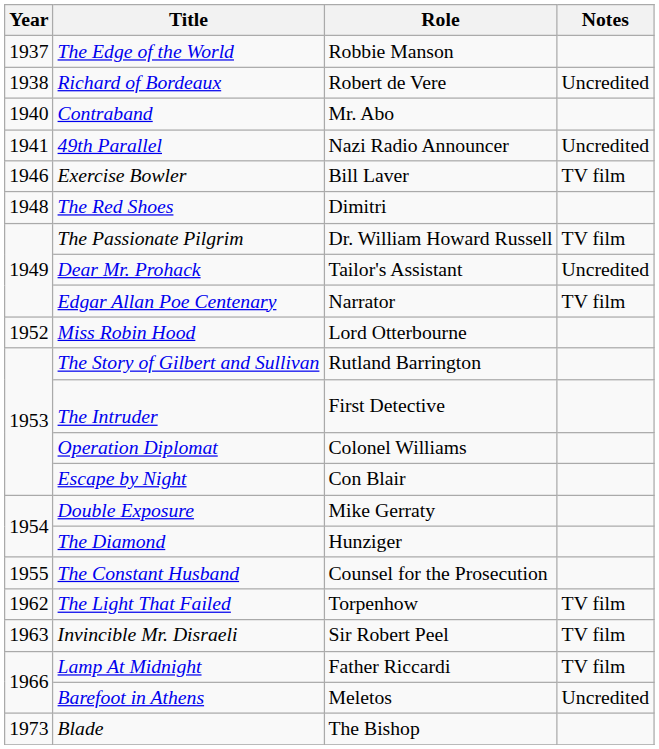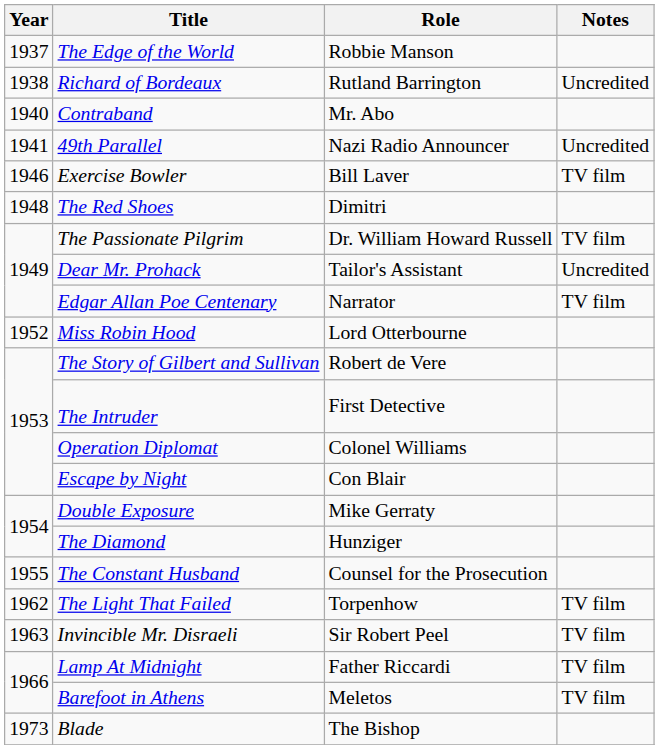 <table class="wikitable">
 <tr>
 <th>Year</th>
 <th>Title</th>
 <th>Role</th>
 <th>Notes</th>
 </tr>
 <tr>
 <td>1937</td>
 <td><em><a href='#'>The Edge of the World</a></em></td>
 <td>Robbie Manson</td>
 <td></td>
 </tr>
 <tr>
 <td>1938</td>
 <td><em><a href='#'>Richard of Bordeaux</a></em></td>
-<td>Robert de Vere</td>
+<td>Rutland Barrington</td>
 <td>Uncredited</td>
 </tr>
 <tr>
 <td>1940</td>
 <td><em><a href='#'>Contraband</a></em></td>
 <td>Mr. Abo</td>
 <td></td>
 </tr>
 <tr>
 <td>1941</td>
 <td><em><a href='#'>49th Parallel</a></em></td>
 <td>Nazi Radio Announcer</td>
 <td>Uncredited</td>
 </tr>
 <tr>
 <td>1946</td>
 <td><em>Exercise Bowler</em></td>
 <td>Bill Laver</td>
 <td>TV film</td>
 </tr>
 <tr>
 <td>1948</td>
 <td><em><a href='#'>The Red Shoes</a></em></td>
 <td>Dimitri</td>
 <td></td>
 </tr>
 <tr>
 <td rowspan="3">1949</td>
 <td><em>The Passionate Pilgrim</em></td>
 <td>Dr. William Howard Russell</td>
 <td>TV film</td>
 </tr>
 <tr>
 <td><em><a href='#'>Dear Mr. Prohack</a></em></td>
 <td>Tailor's Assistant</td>
 <td>Uncredited</td>
 </tr>
 <tr>
 <td><em><a href='#'>Edgar Allan Poe Centenary</a></em></td>
 <td>Narrator</td>
 <td>TV film</td>
 </tr>
 <tr>
 <td>1952</td>
 <td><em><a href='#'>Miss Robin Hood</a></em></td>
 <td>Lord Otterbourne</td>
 <td></td>
 </tr>
 <tr>
 <td rowspan="4">1953</td>
 <td><em><a href='#'>The Story of Gilbert and Sullivan</a></em></td>
-<td>Rutland Barrington</td>
+<td>Robert de Vere</td>
 <td></td>
 </tr>
 <tr>
 <td><br><em><a href='#'>The Intruder</a></em></td>
 <td>First Detective</td>
 <td></td>
 </tr>
 <tr>
 <td><em><a href='#'>Operation Diplomat</a></em></td>
 <td>Colonel Williams</td>
 <td></td>
 </tr>
 <tr>
 <td><em><a href='#'>Escape by Night</a></em></td>
 <td>Con Blair</td>
 <td></td>
 </tr>
 <tr>
 <td rowspan="2">1954</td>
 <td><em><a href='#'>Double Exposure</a></em></td>
 <td>Mike Gerraty</td>
 <td></td>
 </tr>
 <tr>
 <td><em><a href='#'>The Diamond</a></em></td>
 <td>Hunziger</td>
 <td></td>
 </tr>
 <tr>
 <td>1955</td>
 <td><em><a href='#'>The Constant Husband</a></em></td>
 <td>Counsel for the Prosecution</td>
 <td></td>
 </tr>
 <tr>
 <td>1962</td>
 <td><em><a href='#'>The Light That Failed</a></em></td>
 <td>Torpenhow</td>
 <td>TV film</td>
 </tr>
 <tr>
 <td>1963</td>
 <td><em>Invincible Mr. Disraeli</em></td>
 <td>Sir Robert Peel</td>
 <td>TV film</td>
 </tr>
 <tr>
 <td rowspan="2">1966</td>
 <td><em><a href='#'>Lamp At Midnight</a></em></td>
 <td>Father Riccardi</td>
 <td>TV film</td>
 </tr>
 <tr>
 <td><em><a href='#'>Barefoot in Athens</a></em></td>
 <td>Meletos</td>
-<td>Uncredited</td>
+<td>TV film</td>
 </tr>
 <tr>
 <td>1973</td>
 <td><em>Blade</em></td>
 <td>The Bishop</td>
 <td></td>
 </tr>
 <tr>
 </tr>
 </table>
